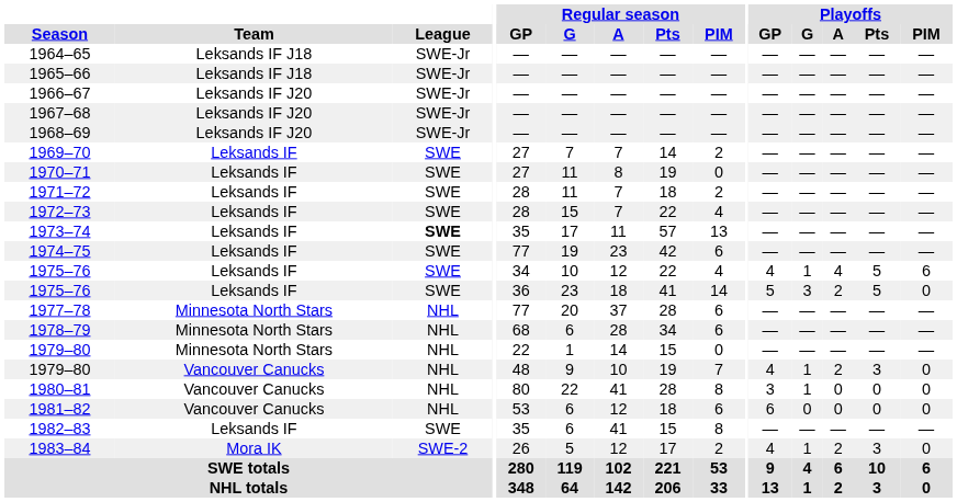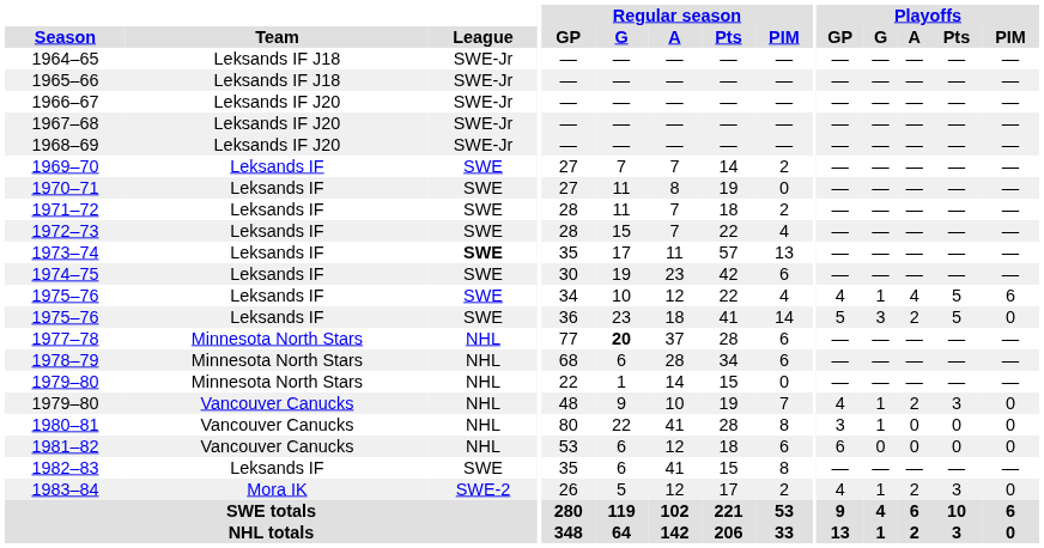 <table border="0" cellpadding="1" cellspacing="0" style="text-align:center; width:60em">
 <tr bgcolor="#e0e0e0">
 <th colspan="3" bgcolor="#ffffff"></th>
 <th rowspan="100" bgcolor="#ffffff"></th>
 <th colspan="5"><a href='#'>Regular season</a></th>
 <th rowspan="100" bgcolor="#ffffff"></th>
 <th colspan="5"><a href='#'>Playoffs</a></th>
 </tr>
 <tr bgcolor="#e0e0e0">
 <th><a href='#'>Season</a></th>
 <th>Team</th>
 <th>League</th>
 <th>GP</th>
 <th><a href='#'>G</a></th>
 <th><a href='#'>A</a></th>
 <th><a href='#'>Pts</a></th>
 <th><a href='#'>PIM</a></th>
 <th>GP</th>
 <th>G</th>
 <th>A</th>
 <th>Pts</th>
 <th>PIM</th>
 </tr>
 <tr>
 <td>1964–65</td>
 <td>Leksands IF J18</td>
 <td>SWE-Jr</td>
 <td>—</td>
 <td>—</td>
 <td>—</td>
 <td>—</td>
 <td>—</td>
 <td>—</td>
 <td>—</td>
 <td>—</td>
 <td>—</td>
 <td>—</td>
 </tr>
 <tr bgcolor="#f0f0f0">
 <td>1965–66</td>
 <td>Leksands IF J18</td>
 <td>SWE-Jr</td>
 <td>—</td>
 <td>—</td>
 <td>—</td>
 <td>—</td>
 <td>—</td>
 <td>—</td>
 <td>—</td>
 <td>—</td>
 <td>—</td>
 <td>—</td>
 </tr>
 <tr>
 <td>1966–67</td>
 <td>Leksands IF J20</td>
 <td>SWE-Jr</td>
 <td>—</td>
 <td>—</td>
 <td>—</td>
 <td>—</td>
 <td>—</td>
 <td>—</td>
 <td>—</td>
 <td>—</td>
 <td>—</td>
 <td>—</td>
 </tr>
 <tr bgcolor="#f0f0f0">
 <td>1967–68</td>
 <td>Leksands IF J20</td>
 <td>SWE-Jr</td>
 <td>—</td>
 <td>—</td>
 <td>—</td>
 <td>—</td>
 <td>—</td>
 <td>—</td>
 <td>—</td>
 <td>—</td>
 <td>—</td>
 <td>—</td>
 </tr>
 <tr bgcolor="#f0f0f0">
 <td>1968–69</td>
 <td>Leksands IF J20</td>
 <td>SWE-Jr</td>
 <td>—</td>
 <td>—</td>
 <td>—</td>
 <td>—</td>
 <td>—</td>
 <td>—</td>
 <td>—</td>
 <td>—</td>
 <td>—</td>
 <td>—</td>
 </tr>
 <tr>
 <td><a href='#'>1969–70</a></td>
 <td><a href='#'>Leksands IF</a></td>
 <td><a href='#'>SWE</a></td>
 <td>27</td>
 <td>7</td>
 <td>7</td>
 <td>14</td>
 <td>2</td>
 <td>—</td>
 <td>—</td>
 <td>—</td>
 <td>—</td>
 <td>—</td>
 </tr>
 <tr bgcolor="#f0f0f0">
 <td><a href='#'>1970–71</a></td>
 <td>Leksands IF</td>
 <td>SWE</td>
 <td>27</td>
 <td>11</td>
 <td>8</td>
 <td>19</td>
 <td>0</td>
 <td>—</td>
 <td>—</td>
 <td>—</td>
 <td>—</td>
 <td>—</td>
 </tr>
 <tr>
 <td><a href='#'>1971–72</a></td>
 <td>Leksands IF</td>
 <td>SWE</td>
 <td>28</td>
 <td>11</td>
 <td>7</td>
 <td>18</td>
 <td>2</td>
 <td>—</td>
 <td>—</td>
 <td>—</td>
 <td>—</td>
 <td>—</td>
 </tr>
 <tr bgcolor="#f0f0f0">
 <td><a href='#'>1972–73</a></td>
 <td>Leksands IF</td>
 <td>SWE</td>
 <td>28</td>
 <td>15</td>
 <td>7</td>
 <td>22</td>
 <td>4</td>
 <td>—</td>
 <td>—</td>
 <td>—</td>
 <td>—</td>
 <td>—</td>
 </tr>
 <tr>
 <td><a href='#'>1973–74</a></td>
 <td>Leksands IF</td>
 <td><strong>SWE</strong></td>
 <td>35</td>
 <td>17</td>
 <td>11</td>
 <td>57</td>
 <td>13</td>
 <td>—</td>
 <td>—</td>
 <td>—</td>
 <td>—</td>
 <td>—</td>
 </tr>
 <tr bgcolor="#f0f0f0">
 <td><a href='#'>1974–75</a></td>
 <td>Leksands IF</td>
 <td>SWE</td>
-<td>77</td>
+<td>30</td>
 <td>19</td>
 <td>23</td>
 <td>42</td>
 <td>6</td>
 <td>—</td>
 <td>—</td>
 <td>—</td>
 <td>—</td>
 <td>—</td>
 </tr>
 <tr>
 <td><a href='#'>1975–76</a></td>
 <td>Leksands IF</td>
 <td><a href='#'>SWE</a></td>
 <td>34</td>
 <td>10</td>
 <td>12</td>
 <td>22</td>
 <td>4</td>
 <td>4</td>
 <td>1</td>
 <td>4</td>
 <td>5</td>
 <td>6</td>
 </tr>
 <tr bgcolor="#f0f0f0">
 <td><a href='#'>1975–76</a></td>
 <td>Leksands IF</td>
 <td>SWE</td>
 <td>36</td>
 <td>23</td>
 <td>18</td>
 <td>41</td>
 <td>14</td>
 <td>5</td>
 <td>3</td>
 <td>2</td>
 <td>5</td>
 <td>0</td>
 </tr>
 <tr>
 <td><a href='#'>1977–78</a></td>
 <td><a href='#'>Minnesota North Stars</a></td>
 <td><a href='#'>NHL</a></td>
 <td>77</td>
-<td>20</td>
+<td><strong>20</strong></td>
 <td>37</td>
 <td>28</td>
 <td>6</td>
 <td>—</td>
 <td>—</td>
 <td>—</td>
 <td>—</td>
 <td>—</td>
 </tr>
 <tr bgcolor="#f0f0f0">
 <td><a href='#'>1978–79</a></td>
 <td>Minnesota North Stars</td>
 <td>NHL</td>
 <td>68</td>
 <td>6</td>
 <td>28</td>
 <td>34</td>
 <td>6</td>
 <td>—</td>
 <td>—</td>
 <td>—</td>
 <td>—</td>
 <td>—</td>
 </tr>
 <tr>
 <td><a href='#'>1979–80</a></td>
 <td>Minnesota North Stars</td>
 <td>NHL</td>
 <td>22</td>
 <td>1</td>
 <td>14</td>
 <td>15</td>
 <td>0</td>
 <td>—</td>
 <td>—</td>
 <td>—</td>
 <td>—</td>
 <td>—</td>
 </tr>
 <tr bgcolor="#f0f0f0">
 <td>1979–80</td>
 <td><a href='#'>Vancouver Canucks</a></td>
 <td>NHL</td>
 <td>48</td>
 <td>9</td>
 <td>10</td>
 <td>19</td>
 <td>7</td>
 <td>4</td>
 <td>1</td>
 <td>2</td>
 <td>3</td>
 <td>0</td>
 </tr>
 <tr>
 <td><a href='#'>1980–81</a></td>
 <td>Vancouver Canucks</td>
 <td>NHL</td>
 <td>80</td>
 <td>22</td>
 <td>41</td>
 <td>28</td>
 <td>8</td>
 <td>3</td>
 <td>1</td>
 <td>0</td>
 <td>0</td>
 <td>0</td>
 </tr>
 <tr bgcolor="#f0f0f0">
 <td><a href='#'>1981–82</a></td>
 <td>Vancouver Canucks</td>
 <td>NHL</td>
 <td>53</td>
 <td>6</td>
 <td>12</td>
 <td>18</td>
 <td>6</td>
 <td>6</td>
 <td>0</td>
 <td>0</td>
 <td>0</td>
 <td>0</td>
 </tr>
 <tr>
 <td><a href='#'>1982–83</a></td>
 <td>Leksands IF</td>
 <td>SWE</td>
 <td>35</td>
 <td>6</td>
 <td>41</td>
 <td>15</td>
 <td>8</td>
 <td>—</td>
 <td>—</td>
 <td>—</td>
 <td>—</td>
 <td>—</td>
 </tr>
 <tr bgcolor="#f0f0f0">
 <td><a href='#'>1983–84</a></td>
 <td><a href='#'>Mora IK</a></td>
 <td><a href='#'>SWE-2</a></td>
 <td>26</td>
 <td>5</td>
 <td>12</td>
 <td>17</td>
 <td>2</td>
 <td>4</td>
 <td>1</td>
 <td>2</td>
 <td>3</td>
 <td>0</td>
 </tr>
 <tr bgcolor="#e0e0e0">
 <th colspan="3">SWE totals</th>
 <th>280</th>
 <th>119</th>
 <th>102</th>
 <th>221</th>
 <th>53</th>
 <th>9</th>
 <th>4</th>
 <th>6</th>
 <th>10</th>
 <th>6</th>
 </tr>
 <tr bgcolor="#e0e0e0">
 <th colspan="3">NHL totals</th>
 <th>348</th>
 <th>64</th>
 <th>142</th>
 <th>206</th>
 <th>33</th>
 <th>13</th>
 <th>1</th>
 <th>2</th>
 <th>3</th>
 <th>0</th>
 </tr>
 </table>
